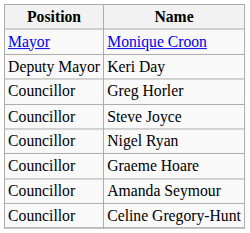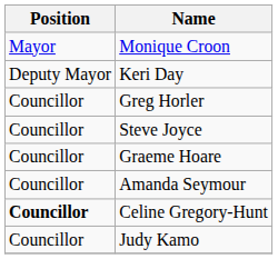 <table class="wikitable">
 <tr>
 <th>Position</th>
 <th>Name</th>
 </tr>
 <tr>
 <td><a href='#'>Mayor</a></td>
 <td><a href='#'>Monique Croon</a></td>
 </tr>
 <tr>
 <td>Deputy Mayor</td>
 <td>Keri Day</td>
 </tr>
 <tr>
 <td>Councillor</td>
 <td>Greg Horler</td>
 </tr>
 <tr>
 <td>Councillor</td>
 <td>Steve Joyce</td>
 </tr>
 <tr>
 <td>Councillor</td>
-<td>Nigel Ryan</td>
-</tr>
-<tr>
-<td>Councillor</td>
 <td>Graeme Hoare</td>
 </tr>
 <tr>
 <td>Councillor</td>
 <td>Amanda Seymour</td>
 </tr>
 <tr>
+<td><strong>Councillor</strong></td>
+<td>Celine Gregory-Hunt</td>
+</tr>
+<tr>
 <td>Councillor</td>
-<td>Celine Gregory-Hunt</td>
+<td>Judy Kamo</td>
 </tr>
 <tr>
 </tr>
 </table>
